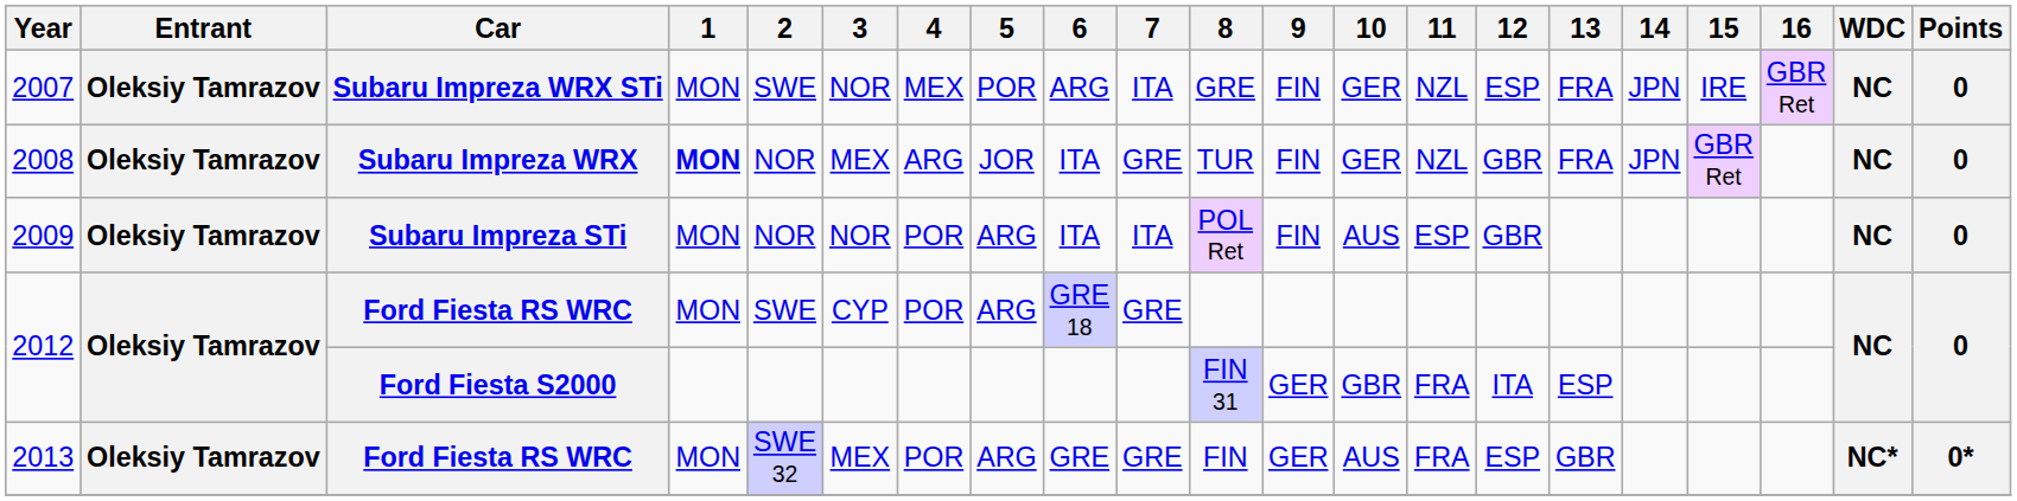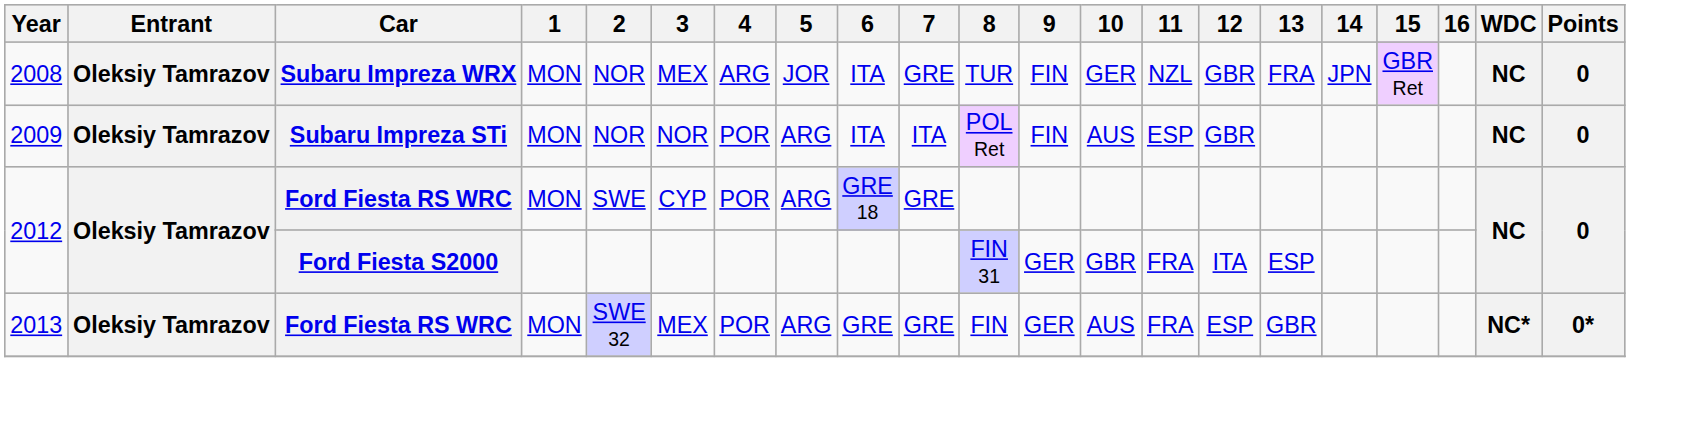 <table class="wikitable" border="1" style="text-align:center; font-size:90%;">
 <tr>
 <th>Year</th>
 <th>Entrant</th>
 <th>Car</th>
 <th>1</th>
 <th>2</th>
 <th>3</th>
 <th>4</th>
 <th>5</th>
 <th>6</th>
 <th>7</th>
 <th>8</th>
 <th>9</th>
 <th>10</th>
 <th>11</th>
 <th>12</th>
 <th>13</th>
 <th>14</th>
 <th>15</th>
 <th>16</th>
 <th>WDC</th>
 <th>Points</th>
 </tr>
 <tr>
-<td><a href='#'>2007</a></td>
-<th>Oleksiy Tamrazov</th>
-<th><a href='#'>Subaru Impreza WRX STi</a></th>
-<td><a href='#'>MON</a></td>
-<td><a href='#'>SWE</a></td>
-<td><a href='#'>NOR</a></td>
-<td><a href='#'>MEX</a></td>
-<td><a href='#'>POR</a></td>
-<td><a href='#'>ARG</a></td>
-<td><a href='#'>ITA</a></td>
-<td><a href='#'>GRE</a></td>
-<td><a href='#'>FIN</a></td>
-<td><a href='#'>GER</a></td>
-<td><a href='#'>NZL</a></td>
-<td><a href='#'>ESP</a></td>
-<td><a href='#'>FRA</a></td>
-<td><a href='#'>JPN</a></td>
-<td><a href='#'>IRE</a></td>
-<td style="background:#EFCFFF;"><a href='#'>GBR</a><br><small>Ret</small></td>
-<th>NC</th>
-<th>0</th>
-</tr>
-<tr>
 <td><a href='#'>2008</a></td>
 <th>Oleksiy Tamrazov</th>
 <th><a href='#'>Subaru Impreza WRX</a></th>
-<td><strong><a href='#'>MON</a></strong></td>
+<td><a href='#'>MON</a></td>
 <td><a href='#'>NOR</a></td>
 <td><a href='#'>MEX</a></td>
 <td><a href='#'>ARG</a></td>
 <td><a href='#'>JOR</a></td>
 <td><a href='#'>ITA</a></td>
 <td><a href='#'>GRE</a></td>
 <td><a href='#'>TUR</a></td>
 <td><a href='#'>FIN</a></td>
 <td><a href='#'>GER</a></td>
 <td><a href='#'>NZL</a></td>
 <td><a href='#'>GBR</a></td>
 <td><a href='#'>FRA</a></td>
 <td><a href='#'>JPN</a></td>
 <td style="background:#EFCFFF;"><a href='#'>GBR</a> <br><small>Ret</small></td>
 <td></td>
 <th>NC</th>
 <th>0</th>
 </tr>
 <tr>
 <td><a href='#'>2009</a></td>
 <th>Oleksiy Tamrazov</th>
 <th><a href='#'>Subaru Impreza STi</a></th>
 <td><a href='#'>MON</a></td>
 <td><a href='#'>NOR</a></td>
 <td><a href='#'>NOR</a></td>
 <td><a href='#'>POR</a></td>
 <td><a href='#'>ARG</a></td>
 <td><a href='#'>ITA</a></td>
 <td><a href='#'>ITA</a></td>
 <td style="background:#EFCFFF;"><a href='#'>POL</a><br><small>Ret</small></td>
 <td><a href='#'>FIN</a></td>
 <td><a href='#'>AUS</a></td>
 <td><a href='#'>ESP</a></td>
 <td><a href='#'>GBR</a></td>
 <td></td>
 <td></td>
 <td></td>
 <td></td>
 <th>NC</th>
 <th>0</th>
 </tr>
 <tr>
 <td rowspan=2><a href='#'>2012</a></td>
 <th rowspan=2>Oleksiy Tamrazov</th>
 <th><a href='#'>Ford Fiesta RS WRC</a></th>
 <td><a href='#'>MON</a></td>
 <td><a href='#'>SWE</a></td>
 <td><a href='#'>CYP</a></td>
 <td><a href='#'>POR</a></td>
 <td><a href='#'>ARG</a></td>
 <td style="background:#CFCFFF;"><a href='#'>GRE</a><br><small>18</small></td>
 <td><a href='#'>GRE</a></td>
 <td></td>
 <td></td>
 <td></td>
 <td></td>
 <td></td>
 <td></td>
 <td></td>
 <td></td>
 <td></td>
 <th rowspan=2>NC</th>
 <th rowspan=2>0</th>
 </tr>
 <tr>
 <th><a href='#'>Ford Fiesta S2000</a></th>
 <td></td>
 <td></td>
 <td></td>
 <td></td>
 <td></td>
 <td></td>
 <td></td>
 <td style="background:#CFCFFF;"><a href='#'>FIN</a><br><small>31</small></td>
 <td><a href='#'>GER</a></td>
 <td><a href='#'>GBR</a></td>
 <td><a href='#'>FRA</a></td>
 <td><a href='#'>ITA</a></td>
 <td><a href='#'>ESP</a></td>
 <td></td>
 <td></td>
 <td></td>
 </tr>
 <tr>
 <td><a href='#'>2013</a></td>
 <th>Oleksiy Tamrazov</th>
 <th><a href='#'>Ford Fiesta RS WRC</a></th>
 <td><a href='#'>MON</a></td>
 <td style="background:#CFCFFF;"><a href='#'>SWE</a><br><small>32</small></td>
 <td><a href='#'>MEX</a></td>
 <td><a href='#'>POR</a></td>
 <td><a href='#'>ARG</a></td>
 <td><a href='#'>GRE</a></td>
 <td><a href='#'>GRE</a></td>
 <td><a href='#'>FIN</a></td>
 <td><a href='#'>GER</a></td>
 <td><a href='#'>AUS</a></td>
 <td><a href='#'>FRA</a></td>
 <td><a href='#'>ESP</a></td>
 <td><a href='#'>GBR</a></td>
 <td></td>
 <td></td>
 <td></td>
 <th>NC*</th>
 <th>0*</th>
 </tr>
 <tr>
 </tr>
 </table>
